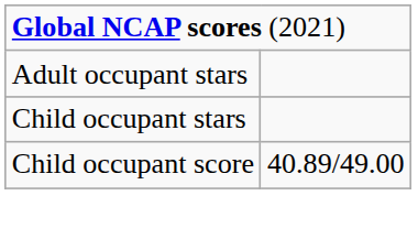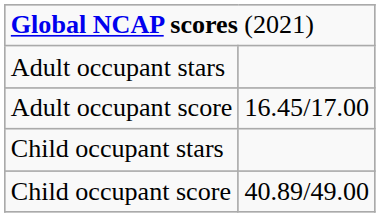 <table class="wikitable">
 <tr>
 <td colspan="2"><strong><a href='#'>Global NCAP</a> scores</strong> (2021)</td>
 </tr>
 <tr>
 <td>Adult occupant stars</td>
 <td></td>
+</tr>
+<tr>
+<td>Adult occupant score</td>
+<td>16.45/17.00</td>
 </tr>
 <tr>
 <td>Child occupant stars</td>
 <td></td>
 </tr>
 <tr>
 <td>Child occupant score</td>
 <td>40.89/49.00</td>
 </tr>
 </table>
